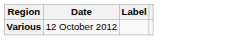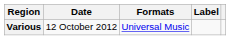 <table class="wikitable plainrowheaders">
 <tr>
 <th scope="col">Region</th>
 <th scope="col">Date</th>
+<th scope="col">Formats</th>
 <th scope="col">Label</th>
 <th scope="col"></th>
 </tr>
 <tr>
 <th scope="row">Various</th>
 <td>12 October 2012</td>
+<td><a href='#'>Universal Music</a></td>
 <td></td>
 <td></td>
 </tr>
 </table>
